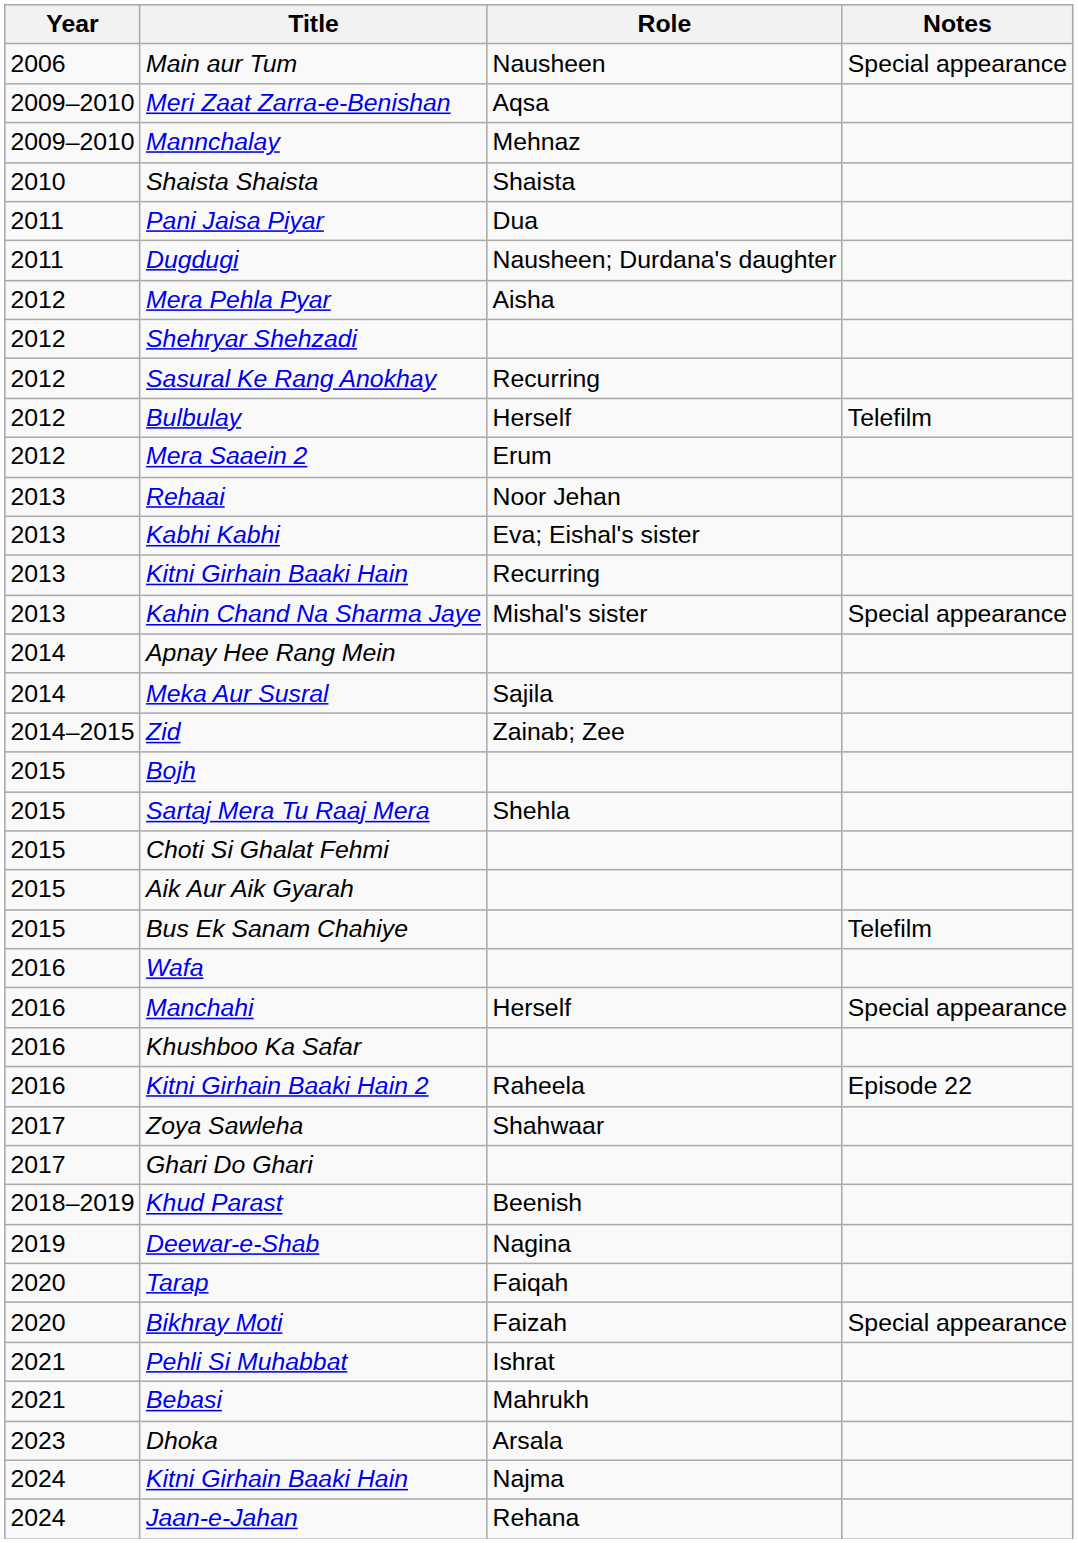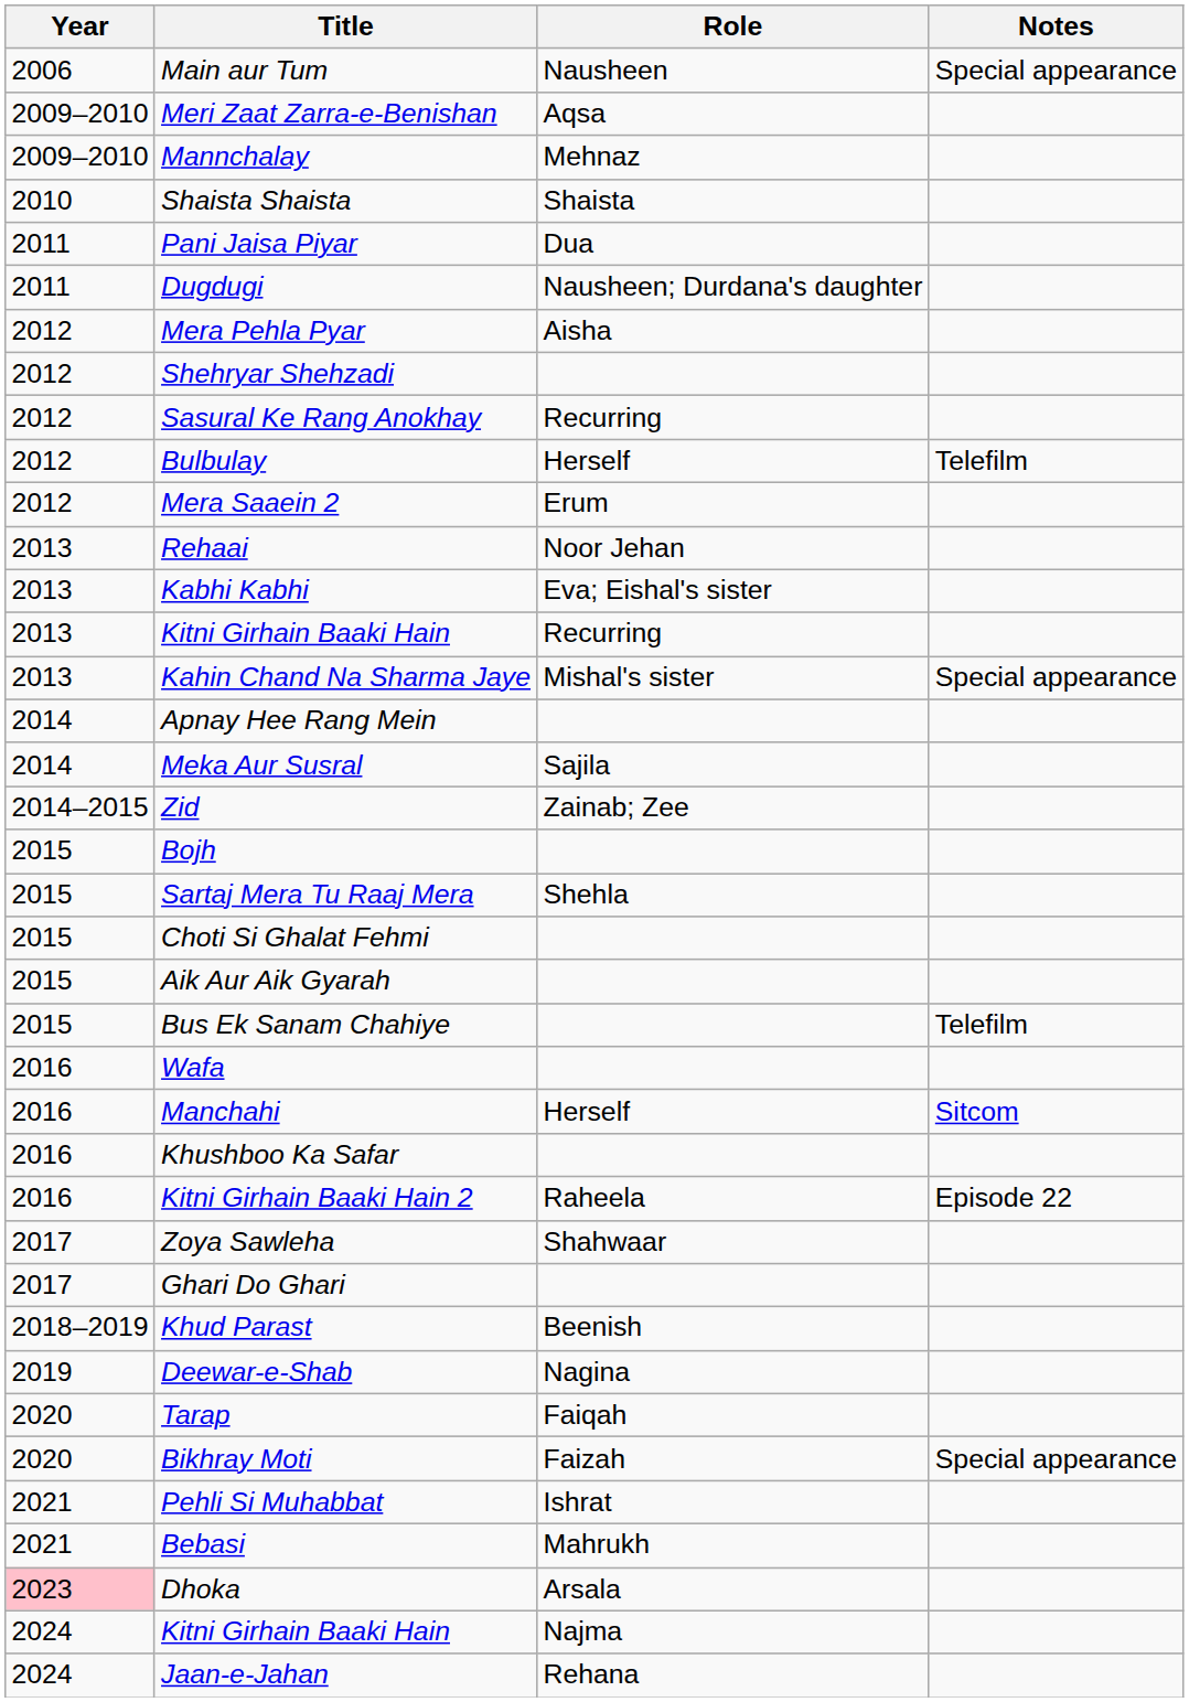 <table class="wikitable">
 <tr>
 <th>Year</th>
 <th>Title</th>
 <th>Role</th>
 <th>Notes</th>
 </tr>
 <tr>
 <td>2006</td>
 <td><em>Main aur Tum</em></td>
 <td>Nausheen</td>
 <td>Special appearance</td>
 </tr>
 <tr>
 <td>2009–2010</td>
 <td><em><a href='#'>Meri Zaat Zarra-e-Benishan</a></em></td>
 <td>Aqsa</td>
 <td></td>
 </tr>
 <tr>
 <td>2009–2010</td>
 <td><em><a href='#'>Mannchalay</a></em></td>
 <td>Mehnaz</td>
 <td></td>
 </tr>
 <tr>
 <td>2010</td>
 <td><em>Shaista Shaista</em></td>
 <td>Shaista</td>
 <td></td>
 </tr>
 <tr>
 <td>2011</td>
 <td><em><a href='#'>Pani Jaisa Piyar</a></em></td>
 <td>Dua</td>
 <td></td>
 </tr>
 <tr>
 <td>2011</td>
 <td><em><a href='#'>Dugdugi</a></em></td>
 <td>Nausheen; Durdana's daughter</td>
 <td></td>
 </tr>
 <tr>
 <td>2012</td>
 <td><em><a href='#'>Mera Pehla Pyar</a></em></td>
 <td>Aisha</td>
 <td></td>
 </tr>
 <tr>
 <td>2012</td>
 <td><em><a href='#'>Shehryar Shehzadi</a></em></td>
 <td></td>
 <td></td>
 </tr>
 <tr>
 <td>2012</td>
 <td><em><a href='#'>Sasural Ke Rang Anokhay</a></em></td>
 <td>Recurring</td>
 <td></td>
 </tr>
 <tr>
 <td>2012</td>
 <td><em><a href='#'>Bulbulay</a></em></td>
 <td>Herself</td>
 <td>Telefilm</td>
 </tr>
 <tr>
 <td>2012</td>
 <td><em><a href='#'>Mera Saaein 2</a></em></td>
 <td>Erum</td>
 <td></td>
 </tr>
 <tr>
 <td>2013</td>
 <td><em><a href='#'>Rehaai</a></em></td>
 <td>Noor Jehan</td>
 <td></td>
 </tr>
 <tr>
 <td>2013</td>
 <td><em><a href='#'>Kabhi Kabhi</a></em></td>
 <td>Eva; Eishal's sister</td>
 <td></td>
 </tr>
 <tr>
 <td>2013</td>
 <td><em><a href='#'>Kitni Girhain Baaki Hain</a></em></td>
 <td>Recurring</td>
 <td></td>
 </tr>
 <tr>
 <td>2013</td>
 <td><em><a href='#'>Kahin Chand Na Sharma Jaye</a></em></td>
 <td>Mishal's sister</td>
 <td>Special appearance</td>
 </tr>
 <tr>
 <td>2014</td>
 <td><em>Apnay Hee Rang Mein</em></td>
 <td></td>
 <td></td>
 </tr>
 <tr>
 <td>2014</td>
 <td><em><a href='#'>Meka Aur Susral</a></em></td>
 <td>Sajila</td>
 <td></td>
 </tr>
 <tr>
 <td>2014–2015</td>
 <td><em><a href='#'>Zid</a></em></td>
 <td>Zainab; Zee</td>
 <td></td>
 </tr>
 <tr>
 <td>2015</td>
 <td><em><a href='#'>Bojh</a></em></td>
 <td></td>
 <td></td>
 </tr>
 <tr>
 <td>2015</td>
 <td><em><a href='#'>Sartaj Mera Tu Raaj Mera</a></em></td>
 <td>Shehla</td>
 <td></td>
 </tr>
 <tr>
 <td>2015</td>
 <td><em>Choti Si Ghalat Fehmi</em></td>
 <td></td>
 <td></td>
 </tr>
 <tr>
 <td>2015</td>
 <td><em>Aik Aur Aik Gyarah</em></td>
 <td></td>
 <td></td>
 </tr>
 <tr>
 <td>2015</td>
 <td><em>Bus Ek Sanam Chahiye</em></td>
 <td></td>
 <td>Telefilm</td>
 </tr>
 <tr>
 <td>2016</td>
 <td><a href='#'><em>Wafa</em></a></td>
 <td></td>
 <td></td>
 </tr>
 <tr>
 <td>2016</td>
 <td><a href='#'><em>Manchahi</em></a></td>
 <td>Herself</td>
-<td>Special appearance</td>
+<td><a href='#'>Sitcom</a></td>
 </tr>
 <tr>
 <td>2016</td>
 <td><em>Khushboo Ka Safar</em></td>
 <td></td>
 <td></td>
 </tr>
 <tr>
 <td>2016</td>
 <td><em><a href='#'>Kitni Girhain Baaki Hain 2</a></em></td>
 <td>Raheela</td>
 <td>Episode 22</td>
 </tr>
 <tr>
 <td>2017</td>
 <td><em>Zoya Sawleha</em></td>
 <td>Shahwaar</td>
 <td></td>
 </tr>
 <tr>
 <td>2017</td>
 <td><em>Ghari Do Ghari</em></td>
 <td></td>
 <td></td>
 </tr>
 <tr>
 <td>2018–2019</td>
 <td><em><a href='#'>Khud Parast</a></em></td>
 <td>Beenish</td>
 <td></td>
 </tr>
 <tr>
 <td>2019</td>
 <td><em><a href='#'>Deewar-e-Shab</a></em></td>
 <td>Nagina</td>
 <td></td>
 </tr>
 <tr>
 <td>2020</td>
 <td><em><a href='#'>Tarap</a></em></td>
 <td>Faiqah</td>
 <td></td>
 </tr>
 <tr>
 <td>2020</td>
 <td><em><a href='#'>Bikhray Moti</a></em></td>
 <td>Faizah</td>
 <td>Special appearance</td>
 </tr>
 <tr>
 <td>2021</td>
 <td><em><a href='#'>Pehli Si Muhabbat</a></em></td>
 <td>Ishrat</td>
 <td></td>
 </tr>
 <tr>
 <td>2021</td>
 <td><em><a href='#'>Bebasi</a></em></td>
 <td>Mahrukh</td>
 <td></td>
 </tr>
 <tr>
-<td>2023</td>
+<td style="background: pink;">2023</td>
 <td><em>Dhoka</em></td>
 <td>Arsala</td>
 <td></td>
 </tr>
 <tr>
 <td>2024</td>
 <td><em><a href='#'>Kitni Girhain Baaki Hain</a></em></td>
 <td>Najma</td>
 <td></td>
 </tr>
 <tr>
 <td>2024</td>
 <td><em><a href='#'>Jaan-e-Jahan</a></em></td>
 <td>Rehana</td>
 <td></td>
 </tr>
 </table>
